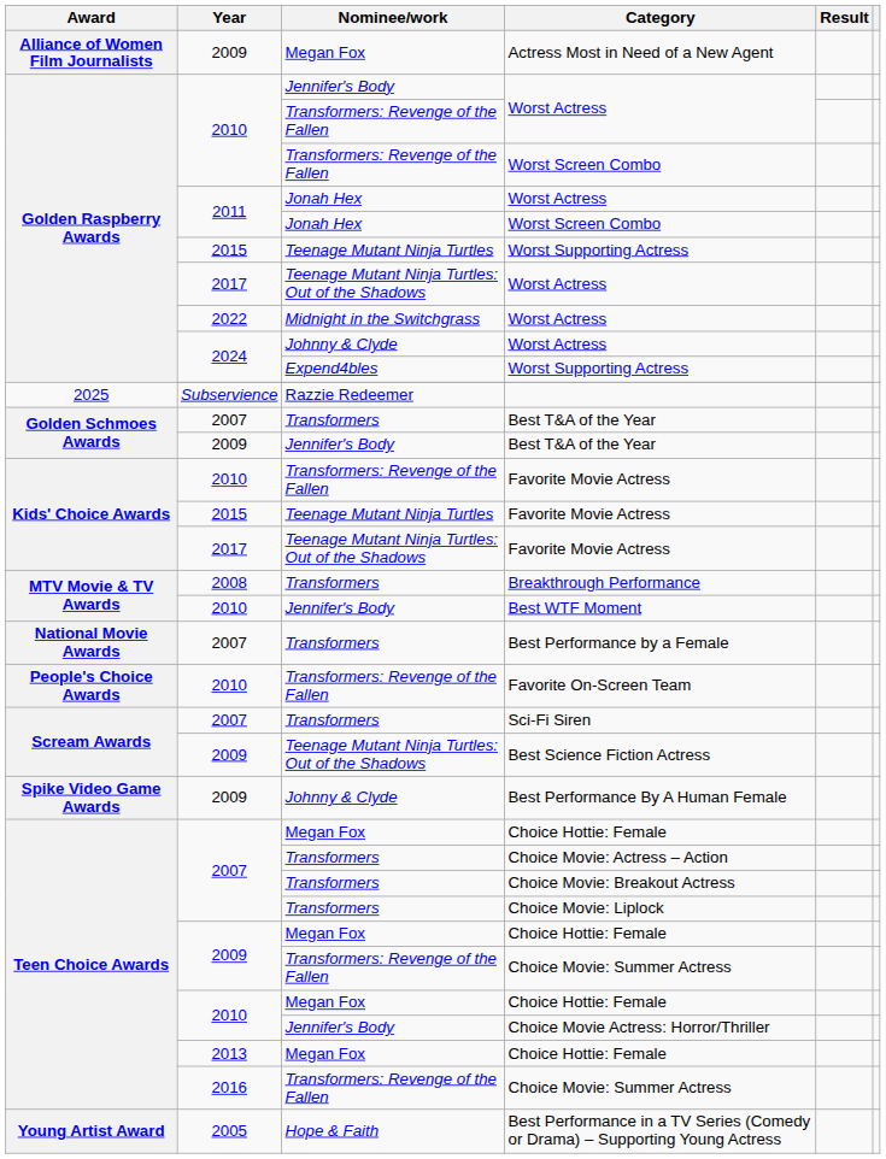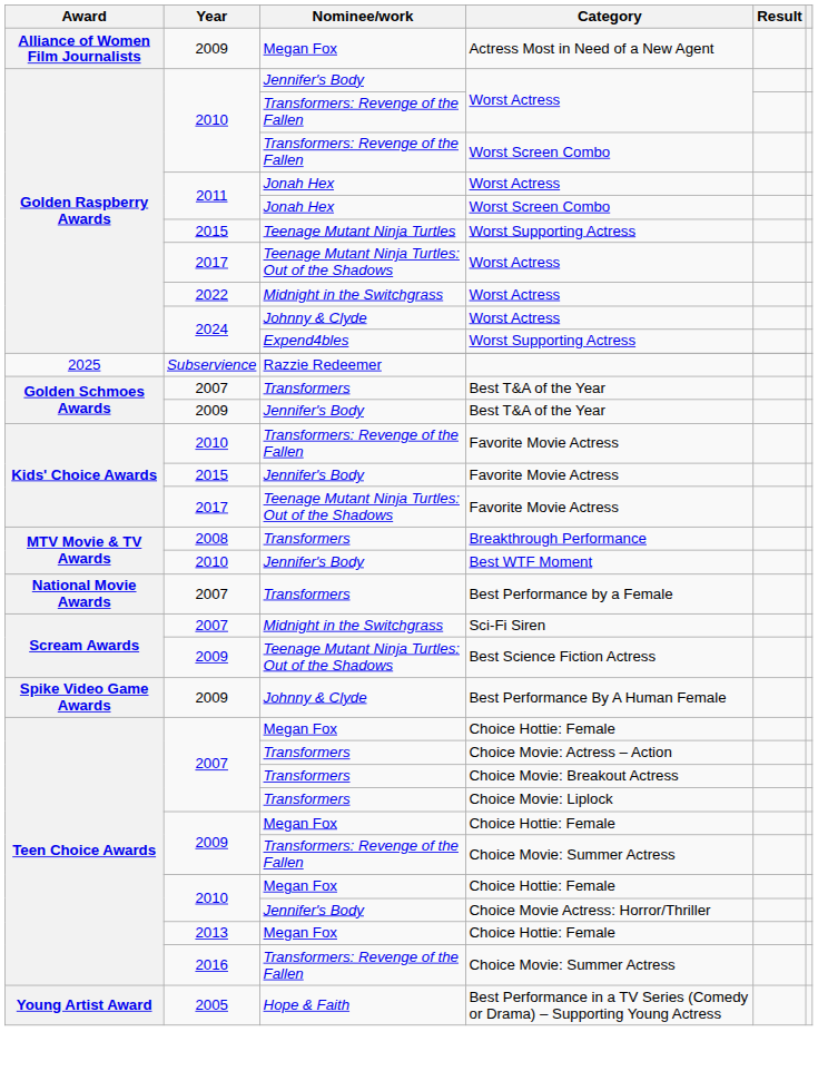 <table class="wikitable plainrowheaders sortable" style="width:99%;">
 <tr style="background:#ccc; text-align:center;">
 <th scope="col">Award</th>
 <th scope="col">Year</th>
 <th scope="col">Nominee/work</th>
 <th scope="col">Category</th>
 <th scope="col">Result</th>
 <th scope="col" class="unsortable"></th>
 </tr>
 <tr>
 <th scope="row" rowspan="1"><a href='#'>Alliance of Women Film Journalists</a></th>
 <td style="text-align:center;">2009</td>
 <td><a href='#'>Megan Fox</a></td>
 <td>Actress Most in Need of a New Agent</td>
 <td></td>
 <td style="text-align:center;"></td>
 </tr>
 <tr>
 <th scope="row" rowspan="11"><a href='#'>Golden Raspberry Awards</a></th>
 <td rowspan="3" style="text-align:center;"><a href='#'>2010</a></td>
 <td><em><a href='#'>Jennifer's Body</a></em></td>
 <td rowspan="2"><a href='#'>Worst Actress</a></td>
 <td></td>
 <td style="text-align:center;"></td>
 </tr>
 <tr>
 <td><em><a href='#'>Transformers: Revenge of the Fallen</a></em></td>
 <td></td>
 <td style="text-align:center;"></td>
 </tr>
 <tr>
 <td><em><a href='#'>Transformers: Revenge of the Fallen</a></em></td>
 <td><a href='#'>Worst Screen Combo</a></td>
 <td></td>
 <td style="text-align:center;"></td>
 </tr>
 <tr>
 <td rowspan="2" style="text-align:center;"><a href='#'>2011</a></td>
 <td><em><a href='#'>Jonah Hex</a></em></td>
 <td><a href='#'>Worst Actress</a></td>
 <td></td>
 <td style="text-align:center;"></td>
 </tr>
 <tr>
 <td><em><a href='#'>Jonah Hex</a></em></td>
 <td><a href='#'>Worst Screen Combo</a></td>
 <td></td>
 <td style="text-align:center;"></td>
 </tr>
 <tr>
 <td rowspan="1" style="text-align:center;"><a href='#'>2015</a></td>
 <td><em><a href='#'>Teenage Mutant Ninja Turtles</a></em></td>
 <td><a href='#'>Worst Supporting Actress</a></td>
 <td></td>
 <td style="text-align:center;"></td>
 </tr>
 <tr>
 <td rowspan="1" style="text-align:center;"><a href='#'>2017</a></td>
 <td><em><a href='#'>Teenage Mutant Ninja Turtles: Out of the Shadows</a></em></td>
 <td><a href='#'>Worst Actress</a></td>
 <td></td>
 <td style="text-align:center;"></td>
 </tr>
 <tr>
 <td rowspan="1" style="text-align:center;"><a href='#'>2022</a></td>
 <td><em><a href='#'>Midnight in the Switchgrass</a></em></td>
 <td><a href='#'>Worst Actress</a></td>
 <td></td>
 <td style="text-align:center;"></td>
 </tr>
 <tr>
 <td rowspan="2" style="text-align:center;"><a href='#'>2024</a></td>
 <td><em><a href='#'>Johnny & Clyde</a></em></td>
 <td><a href='#'>Worst Actress</a></td>
 <td></td>
 <td style="text-align:center;"></td>
 </tr>
 <tr>
 <td><em><a href='#'>Expend4bles</a></em></td>
 <td><a href='#'>Worst Supporting Actress</a></td>
 <td></td>
 <td style="text-align:center;"></td>
 </tr>
 <tr>
 </tr>
 <tr>
 <td rowspan="1" style="text-align:center;"><a href='#'>2025</a></td>
 <td><em><a href='#'>Subservience</a></em></td>
 <td><a href='#'>Razzie Redeemer</a></td>
 <td></td>
 <td style="text-align:center;"></td>
 </tr>
 <tr>
 <th scope="row" rowspan="2"><a href='#'>Golden Schmoes Awards</a></th>
 <td style="text-align:center;">2007</td>
 <td><em><a href='#'>Transformers</a></em></td>
 <td>Best T&A of the Year</td>
 <td></td>
 <td style="text-align:center;"></td>
 </tr>
 <tr>
 <td style="text-align:center;">2009</td>
 <td><em><a href='#'>Jennifer's Body</a></em></td>
 <td>Best T&A of the Year</td>
 <td></td>
 <td style="text-align:center;"></td>
 </tr>
 <tr>
 <th scope="row" rowspan="3"><a href='#'>Kids' Choice Awards</a></th>
 <td style="text-align:center;"><a href='#'>2010</a></td>
 <td><em><a href='#'>Transformers: Revenge of the Fallen</a></em></td>
 <td>Favorite Movie Actress</td>
 <td></td>
 <td style="text-align:center;"></td>
 </tr>
 <tr>
 <td style="text-align:center;"><a href='#'>2015</a></td>
-<td><em><a href='#'>Teenage Mutant Ninja Turtles</a></em></td>
+<td><em><a href='#'>Jennifer's Body</a></em></td>
 <td>Favorite Movie Actress</td>
 <td></td>
 <td style="text-align:center;"></td>
 </tr>
 <tr>
 <td style="text-align:center;"><a href='#'>2017</a></td>
 <td><em><a href='#'>Teenage Mutant Ninja Turtles: Out of the Shadows</a></em></td>
 <td>Favorite Movie Actress</td>
 <td></td>
 <td style="text-align:center;"></td>
 </tr>
 <tr>
 <th scope="row" rowspan="2"><a href='#'>MTV Movie & TV Awards</a></th>
 <td style="text-align:center;"><a href='#'>2008</a></td>
 <td><em><a href='#'>Transformers</a></em></td>
 <td><a href='#'>Breakthrough Performance</a></td>
 <td></td>
 <td style="text-align:center;"></td>
 </tr>
 <tr>
 <td style="text-align:center;"><a href='#'>2010</a></td>
 <td><em><a href='#'>Jennifer's Body</a></em></td>
 <td><a href='#'>Best WTF Moment</a></td>
 <td></td>
 <td style="text-align:center;"></td>
 </tr>
 <tr>
 <th scope="row" rowspan="1"><a href='#'>National Movie Awards</a></th>
 <td style="text-align:center;">2007</td>
 <td><em><a href='#'>Transformers</a></em></td>
 <td>Best Performance by a Female</td>
 <td></td>
 <td style="text-align:center;"></td>
 </tr>
 <tr>
-<th scope="row" rowspan="1"><a href='#'>People's Choice Awards</a></th>
-<td style="text-align:center;"><a href='#'>2010</a></td>
-<td><em><a href='#'>Transformers: Revenge of the Fallen</a></em></td>
-<td>Favorite On-Screen Team</td>
-<td></td>
-<td style="text-align:center;"></td>
-</tr>
-<tr>
 <th scope="row" rowspan="2"><a href='#'>Scream Awards</a></th>
 <td style="text-align:center;"><a href='#'>2007</a></td>
-<td><em><a href='#'>Transformers</a></em></td>
+<td><em><a href='#'>Midnight in the Switchgrass</a></em></td>
 <td>Sci-Fi Siren</td>
 <td></td>
 <td style="text-align:center;"></td>
 </tr>
 <tr>
 <td style="text-align:center;"><a href='#'>2009</a></td>
 <td><em><a href='#'>Teenage Mutant Ninja Turtles: Out of the Shadows</a></em></td>
 <td>Best Science Fiction Actress</td>
 <td></td>
 <td style="text-align:center;"></td>
 </tr>
 <tr>
 <th scope="row" rowspan="1"><a href='#'>Spike Video Game Awards</a></th>
 <td style="text-align:center;">2009</td>
 <td><em><a href='#'>Johnny & Clyde</a></em></td>
 <td>Best Performance By A Human Female</td>
 <td></td>
 <td style="text-align:center;"></td>
 </tr>
 <tr>
 <th scope="row" rowspan="10"><a href='#'>Teen Choice Awards</a></th>
 <td rowspan="4" style="text-align:center;"><a href='#'>2007</a></td>
 <td><a href='#'>Megan Fox</a></td>
 <td>Choice Hottie: Female</td>
 <td></td>
 <td style="text-align:center;"></td>
 </tr>
 <tr>
 <td><em><a href='#'>Transformers</a></em></td>
 <td>Choice Movie: Actress – Action</td>
 <td></td>
 <td style="text-align:center;"></td>
 </tr>
 <tr>
 <td><em><a href='#'>Transformers</a></em></td>
 <td>Choice Movie: Breakout Actress</td>
 <td></td>
 <td style="text-align:center;"></td>
 </tr>
 <tr>
 <td><em><a href='#'>Transformers</a></em></td>
 <td>Choice Movie: Liplock</td>
 <td></td>
 <td style="text-align:center;"></td>
 </tr>
 <tr>
 <td rowspan="2" style="text-align:center;"><a href='#'>2009</a></td>
 <td><a href='#'>Megan Fox</a></td>
 <td>Choice Hottie: Female</td>
 <td></td>
 <td style="text-align:center;"></td>
 </tr>
 <tr>
 <td><em><a href='#'>Transformers: Revenge of the Fallen</a></em></td>
 <td>Choice Movie: Summer Actress</td>
 <td></td>
 <td style="text-align:center;"></td>
 </tr>
 <tr>
 <td rowspan="2" style="text-align:center;"><a href='#'>2010</a></td>
 <td><a href='#'>Megan Fox</a></td>
 <td>Choice Hottie: Female</td>
 <td></td>
 <td style="text-align:center;"></td>
 </tr>
 <tr>
 <td><em><a href='#'>Jennifer's Body</a></em></td>
 <td>Choice Movie Actress: Horror/Thriller</td>
 <td></td>
 <td style="text-align:center;"></td>
 </tr>
 <tr>
 <td rowspan="1" style="text-align:center;"><a href='#'>2013</a></td>
 <td><a href='#'>Megan Fox</a></td>
 <td>Choice Hottie: Female</td>
 <td></td>
 <td style="text-align:center;"></td>
 </tr>
 <tr>
 <td rowspan="1" style="text-align:center;"><a href='#'>2016</a></td>
 <td><em><a href='#'>Transformers: Revenge of the Fallen</a></em></td>
 <td>Choice Movie: Summer Actress</td>
 <td></td>
 <td style="text-align:center;"></td>
 </tr>
 <tr>
 <th scope="row" rowspan="1"><a href='#'>Young Artist Award</a></th>
 <td style="text-align:center;"><a href='#'>2005</a></td>
 <td><em><a href='#'>Hope & Faith</a></em></td>
 <td>Best Performance in a TV Series (Comedy or Drama) – Supporting Young Actress</td>
 <td></td>
 <td style="text-align:center;"></td>
 </tr>
 </table>
